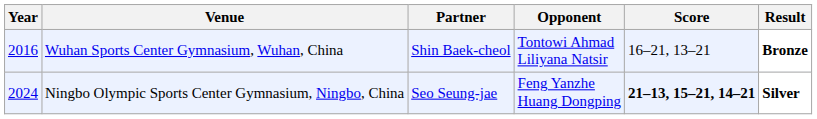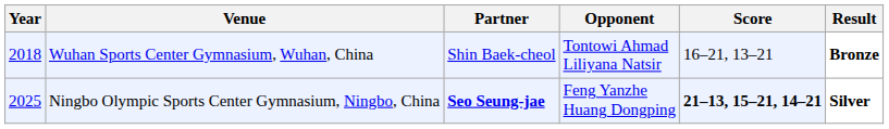 <table class="sortable wikitable" style="font-size: 90%;">
 <tr>
 <th>Year</th>
 <th>Venue</th>
 <th>Partner</th>
 <th>Opponent</th>
 <th>Score</th>
 <th>Result</th>
 </tr>
 <tr style="background:#ECF2FF">
-<td align="center"><a href='#'>2016</a></td>
+<td align="center"><a href='#'>2018</a></td>
 <td align="left"><a href='#'>Wuhan Sports Center Gymnasium</a>, <a href='#'>Wuhan</a>, China</td>
 <td align="left"> <a href='#'>Shin Baek-cheol</a></td>
 <td align="left"> <a href='#'>Tontowi Ahmad</a><br> <a href='#'>Liliyana Natsir</a></td>
 <td align="left">16–21, 13–21</td>
 <td style="text-align:left; background:white"> <strong>Bronze</strong></td>
 </tr>
 <tr style="background:#ECF2FF">
-<td align="center"><a href='#'>2024</a></td>
+<td align="center"><a href='#'>2025</a></td>
 <td align="left">Ningbo Olympic Sports Center Gymnasium, <a href='#'>Ningbo</a>, China</td>
-<td align="left"> <a href='#'>Seo Seung-jae</a></td>
+<td align="left"><strong> <a href='#'>Seo Seung-jae</a></strong></td>
 <td align="left"> <a href='#'>Feng Yanzhe</a><br> <a href='#'>Huang Dongping</a></td>
 <td align="left"><strong>21–13, 15–21, 14–21</strong></td>
 <td style="text-align:left; background:white"> <strong>Silver</strong></td>
 </tr>
 </table>
